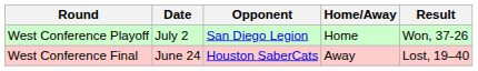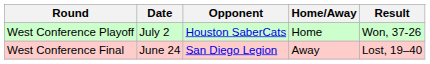 <table class="wikitable">
 <tr>
 <th>Round</th>
 <th>Date</th>
 <th>Opponent</th>
 <th>Home/Away</th>
 <th>Result</th>
 </tr>
 <tr bgcolor="#CCFFCC">
 <td>West Conference Playoff</td>
 <td>July 2</td>
-<td><a href='#'>San Diego Legion</a></td>
+<td><a href='#'>Houston SaberCats</a></td>
 <td>Home</td>
 <td>Won, 37-26</td>
 </tr>
 <tr bgcolor="#FFCCCC">
 <td>West Conference Final</td>
 <td>June 24</td>
-<td><a href='#'>Houston SaberCats</a></td>
+<td><a href='#'>San Diego Legion</a></td>
 <td>Away</td>
 <td>Lost, 19–40</td>
 </tr>
 </table>
